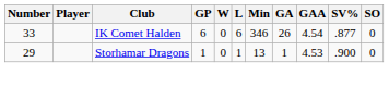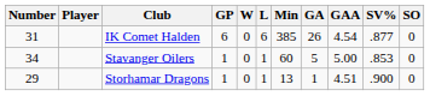 <table class="wikitable sortable" style="text-align: center;">
 <tr>
 <th>Number</th>
 <th>Player</th>
 <th>Club</th>
 <th>GP</th>
 <th>W</th>
 <th>L</th>
 <th>Min</th>
 <th>GA</th>
 <th>GAA</th>
 <th>SV%</th>
 <th>SO</th>
 </tr>
 <tr>
-<td>33</td>
+<td>31</td>
 <td align="left"></td>
 <td align="left"><a href='#'>IK Comet Halden</a></td>
 <td>6</td>
 <td>0</td>
 <td>6</td>
-<td>346</td>
+<td>385</td>
 <td>26</td>
 <td>4.54</td>
 <td>.877</td>
+<td>0</td>
+</tr>
+<tr>
+<td>34</td>
+<td align="left"></td>
+<td align="left"><a href='#'>Stavanger Oilers</a></td>
+<td>1</td>
+<td>0</td>
+<td>1</td>
+<td>60</td>
+<td>5</td>
+<td>5.00</td>
+<td>.853</td>
 <td>0</td>
 </tr>
 <tr>
 <td>29</td>
 <td align="left"></td>
 <td align="left"><a href='#'>Storhamar Dragons</a></td>
 <td>1</td>
 <td>0</td>
 <td>1</td>
 <td>13</td>
 <td>1</td>
-<td>4.53</td>
+<td>4.51</td>
 <td>.900</td>
 <td>0</td>
 </tr>
 </table>
